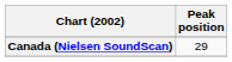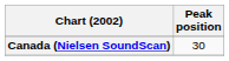 <table class="wikitable sortable plainrowheaders" style="text-align:center">
 <tr>
 <th>Chart (2002)</th>
 <th>Peak<br>position</th>
 </tr>
 <tr>
 </tr>
 <tr>
 </tr>
 <tr>
 <th scope="row">Canada (<a href='#'>Nielsen SoundScan</a>)</th>
-<td>29</td>
+<td>30</td>
 </tr>
 <tr>
 </tr>
 <tr>
 </tr>
 <tr>
 </tr>
 <tr>
 </tr>
 <tr>
 </tr>
 <tr>
 </tr>
 <tr>
 </tr>
 <tr>
 </tr>
 <tr>
 </tr>
 </table>
